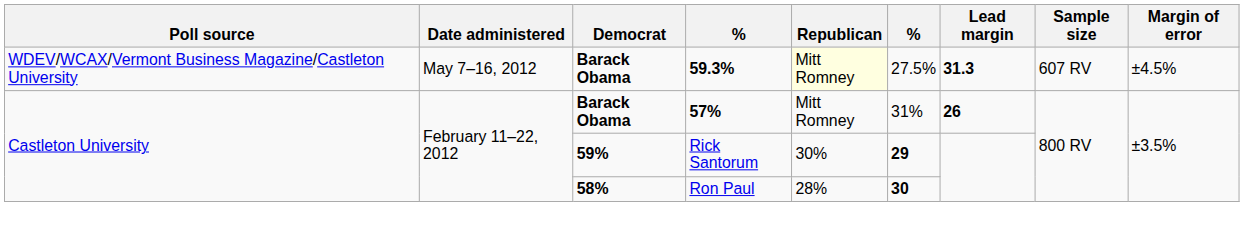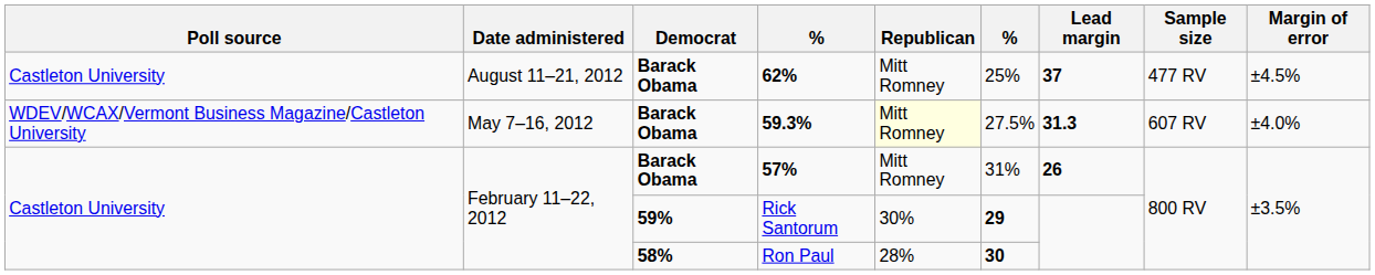 <table class="wikitable">
 <tr valign=bottom>
 <th>Poll source</th>
 <th>Date administered</th>
 <th>Democrat</th>
 <th>%</th>
 <th>Republican</th>
 <th>%</th>
 <th>Lead margin</th>
 <th>Sample size</th>
 <th>Margin of error</th>
 </tr>
 <tr>
+<td><a href='#'>Castleton University</a></td>
+<td>August 11–21, 2012</td>
+<td><strong>Barack Obama</strong></td>
+<td><strong>62%</strong></td>
+<td>Mitt Romney</td>
+<td>25%</td>
+<td><strong>37</strong></td>
+<td>477 RV</td>
+<td>±4.5%</td>
+</tr>
+<tr>
 <td><a href='#'>WDEV</a>/<a href='#'>WCAX</a>/<a href='#'>Vermont Business Magazine</a>/<a href='#'>Castleton University</a></td>
 <td>May 7–16, 2012</td>
 <td><strong>Barack Obama</strong></td>
 <td><strong>59.3%</strong></td>
 <td style="background: lightyellow;">Mitt Romney</td>
 <td>27.5%</td>
 <td><strong>31.3</strong></td>
 <td>607 RV</td>
-<td>±4.5%</td>
+<td>±4.0%</td>
 </tr>
 <tr>
 <td rowspan=3><a href='#'>Castleton University</a></td>
 <td rowspan=3>February 11–22, 2012</td>
 <td><strong>Barack Obama</strong></td>
 <td><strong>57%</strong></td>
 <td>Mitt Romney</td>
 <td>31%</td>
 <td><strong>26</strong></td>
 <td rowspan=3>800 RV</td>
 <td rowspan=3>±3.5%</td>
 </tr>
 <tr>
 <td><strong>59%</strong></td>
 <td><a href='#'>Rick Santorum</a></td>
 <td>30%</td>
 <td><strong>29</strong></td>
 </tr>
 <tr>
 <td><strong>58%</strong></td>
 <td><a href='#'>Ron Paul</a></td>
 <td>28%</td>
 <td><strong>30</strong></td>
 </tr>
 </table>
